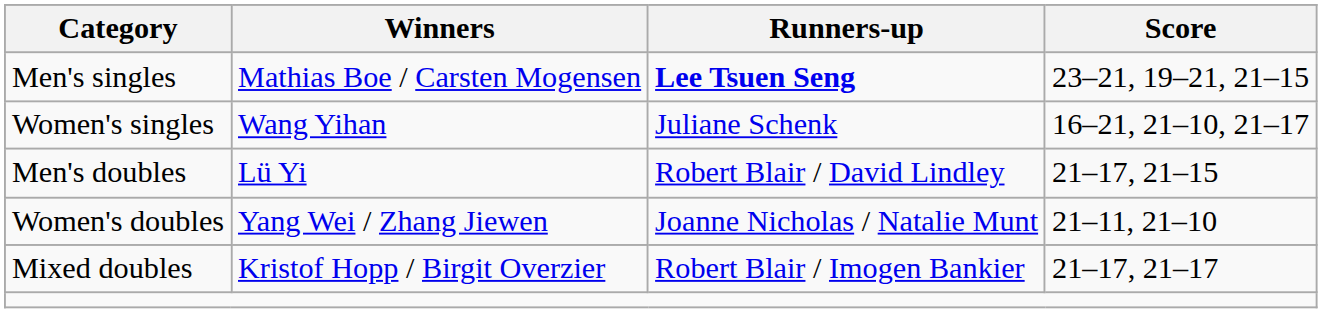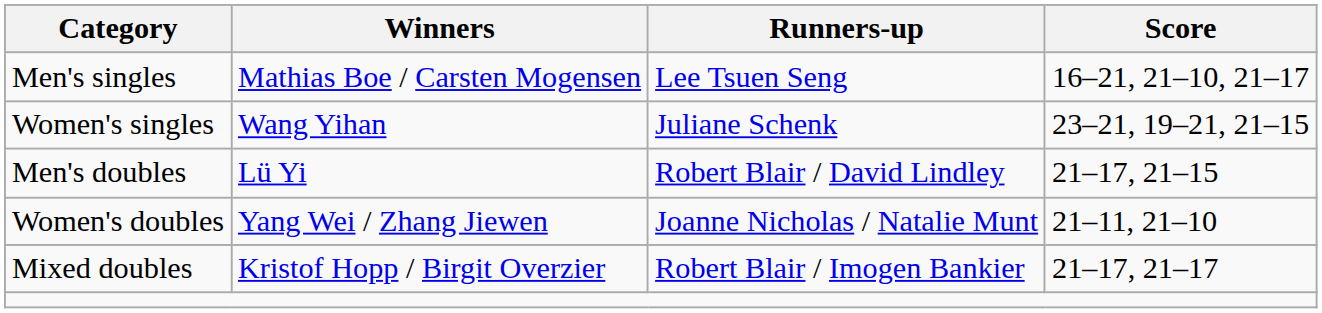 <table class=wikitable style="white-space:nowrap;">
 <tr>
 <th>Category</th>
 <th>Winners</th>
 <th>Runners-up</th>
 <th>Score</th>
 </tr>
 <tr>
 <td>Men's singles</td>
 <td> <a href='#'>Mathias Boe</a> / <a href='#'>Carsten Mogensen</a></td>
-<td><strong> <a href='#'>Lee Tsuen Seng</a></strong></td>
-<td>23–21, 19–21, 21–15</td>
+<td> <a href='#'>Lee Tsuen Seng</a></td>
+<td>16–21, 21–10, 21–17</td>
 </tr>
 <tr>
 <td>Women's singles</td>
 <td> <a href='#'>Wang Yihan</a></td>
 <td> <a href='#'>Juliane Schenk</a></td>
-<td>16–21, 21–10, 21–17</td>
+<td>23–21, 19–21, 21–15</td>
 </tr>
 <tr>
 <td>Men's doubles</td>
 <td> <a href='#'>Lü Yi</a></td>
 <td> <a href='#'>Robert Blair</a> / <a href='#'>David Lindley</a></td>
 <td>21–17, 21–15</td>
 </tr>
 <tr>
 <td>Women's doubles</td>
 <td> <a href='#'>Yang Wei</a> / <a href='#'>Zhang Jiewen</a></td>
 <td> <a href='#'>Joanne Nicholas</a> / <a href='#'>Natalie Munt</a></td>
 <td>21–11, 21–10</td>
 </tr>
 <tr>
 <td>Mixed doubles</td>
 <td> <a href='#'>Kristof Hopp</a> / <a href='#'>Birgit Overzier</a></td>
 <td> <a href='#'>Robert Blair</a> /  <a href='#'>Imogen Bankier</a></td>
 <td>21–17, 21–17</td>
 </tr>
 <tr>
 <td colspan=5 align=center></td>
 </tr>
 </table>
